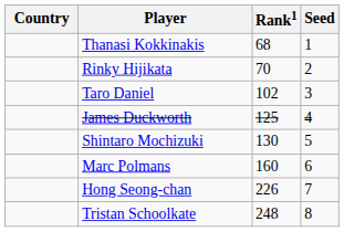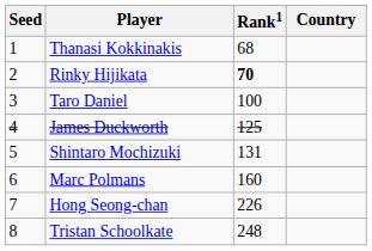 <table class="sortable wikitable">
 <tr>
-<th width="70">Country</th>
+<th>Seed</th>
 <th width="175">Player</th>
 <th>Rank<sup>1</sup></th>
-<th>Seed</th>
+<th width="70">Country</th>
 </tr>
 <tr>
-<td></td>
+<td>1</td>
 <td><a href='#'>Thanasi Kokkinakis</a></td>
 <td>68</td>
-<td>1</td>
+<td></td>
 </tr>
 <tr>
+<td>2</td>
+<td><a href='#'>Rinky Hijikata</a></td>
+<td><strong>70</strong></td>
 <td></td>
-<td><a href='#'>Rinky Hijikata</a></td>
-<td>70</td>
-<td>2</td>
 </tr>
 <tr>
+<td>3</td>
+<td><a href='#'>Taro Daniel</a></td>
+<td>100</td>
 <td></td>
-<td><a href='#'>Taro Daniel</a></td>
-<td>102</td>
-<td>3</td>
 </tr>
 <tr>
-<td><s></s></td>
+<td><s>4</s></td>
 <td><s><a href='#'>James Duckworth</a></s></td>
 <td><s>125</s></td>
-<td><s>4</s></td>
+<td><s></s></td>
 </tr>
 <tr>
+<td>5</td>
+<td><a href='#'>Shintaro Mochizuki</a></td>
+<td>131</td>
 <td></td>
-<td><a href='#'>Shintaro Mochizuki</a></td>
-<td>130</td>
-<td>5</td>
 </tr>
 <tr>
-<td></td>
+<td>6</td>
 <td><a href='#'>Marc Polmans</a></td>
 <td>160</td>
-<td>6</td>
+<td></td>
 </tr>
 <tr>
-<td></td>
+<td>7</td>
 <td><a href='#'>Hong Seong-chan</a></td>
 <td>226</td>
-<td>7</td>
+<td></td>
 </tr>
 <tr>
-<td></td>
+<td>8</td>
 <td><a href='#'>Tristan Schoolkate</a></td>
 <td>248</td>
-<td>8</td>
+<td></td>
 </tr>
 </table>
